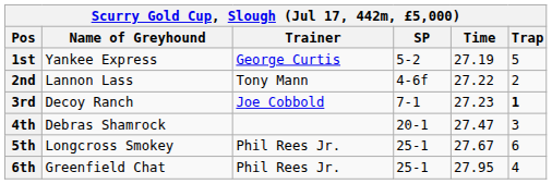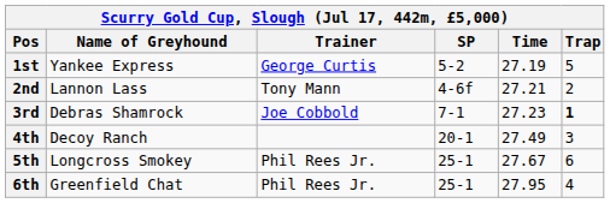 <table class="wikitable">
 <tr>
 <th colspan="6"><a href='#'>Scurry Gold Cup</a>, <a href='#'>Slough</a> (Jul 17, 442m, £5,000)</th>
 </tr>
 <tr>
 <th width=30>Pos</th>
 <th width=180>Name of Greyhound</th>
 <th width=150>Trainer</th>
 <th width=50>SP</th>
 <th width=50>Time</th>
 <th width=30>Trap</th>
 </tr>
 <tr>
 <th>1st</th>
 <td>Yankee Express</td>
 <td><a href='#'>George Curtis</a></td>
 <td>5-2</td>
 <td>27.19</td>
 <td>5</td>
 </tr>
 <tr>
 <th>2nd</th>
 <td>Lannon Lass</td>
 <td>Tony Mann</td>
 <td>4-6f</td>
-<td>27.22</td>
+<td>27.21</td>
 <td>2</td>
 </tr>
 <tr>
 <th>3rd</th>
-<td>Decoy Ranch</td>
+<td>Debras Shamrock</td>
 <td><a href='#'>Joe Cobbold</a></td>
 <td>7-1</td>
 <td>27.23</td>
 <td><strong>1</strong></td>
 </tr>
 <tr>
 <th>4th</th>
-<td>Debras Shamrock</td>
+<td>Decoy Ranch</td>
 <td></td>
 <td>20-1</td>
-<td>27.47</td>
+<td>27.49</td>
 <td>3</td>
 </tr>
 <tr>
 <th>5th</th>
 <td>Longcross Smokey</td>
 <td>Phil Rees Jr.</td>
 <td>25-1</td>
 <td>27.67</td>
 <td>6</td>
 </tr>
 <tr>
 <th>6th</th>
 <td>Greenfield Chat</td>
 <td>Phil Rees Jr.</td>
 <td>25-1</td>
 <td>27.95</td>
 <td>4</td>
 </tr>
 </table>
